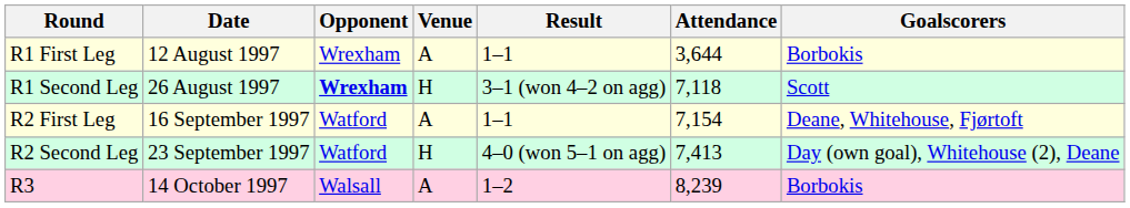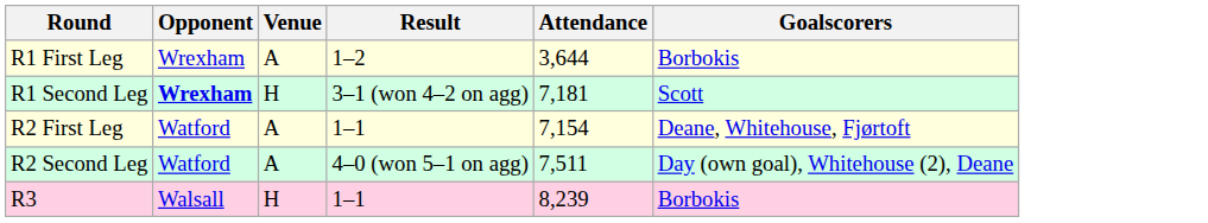 <table class="wikitable">
 <tr>
 <th>Round</th>
-<th>Date</th>
 <th>Opponent</th>
 <th>Venue</th>
 <th>Result</th>
 <th>Attendance</th>
 <th>Goalscorers</th>
 </tr>
 <tr style="background:#ffd;">
 <td>R1 First Leg</td>
-<td>12 August 1997</td>
 <td><a href='#'>Wrexham</a></td>
 <td>A</td>
-<td>1–1</td>
+<td>1–2</td>
 <td>3,644</td>
 <td><a href='#'>Borbokis</a></td>
 </tr>
 <tr style="background:#d0ffe3;">
 <td>R1 Second Leg</td>
-<td>26 August 1997</td>
 <td><strong><a href='#'>Wrexham</a></strong></td>
 <td>H</td>
 <td>3–1 (won 4–2 on agg)</td>
-<td>7,118</td>
+<td>7,181</td>
 <td><a href='#'>Scott</a></td>
 </tr>
 <tr style="background:#ffd;">
 <td>R2 First Leg</td>
-<td>16 September 1997</td>
 <td><a href='#'>Watford</a></td>
 <td>A</td>
 <td>1–1</td>
 <td>7,154</td>
 <td><a href='#'>Deane</a>, <a href='#'>Whitehouse</a>, <a href='#'>Fjørtoft</a></td>
 </tr>
 <tr style="background:#d0ffe3;">
 <td>R2 Second Leg</td>
-<td>23 September 1997</td>
 <td><a href='#'>Watford</a></td>
-<td>H</td>
+<td>A</td>
 <td>4–0 (won 5–1 on agg)</td>
-<td>7,413</td>
+<td>7,511</td>
 <td><a href='#'>Day</a> (own goal), <a href='#'>Whitehouse</a> (2), <a href='#'>Deane</a></td>
 </tr>
 <tr style="background:#ffd0e3;">
 <td>R3</td>
-<td>14 October 1997</td>
 <td><a href='#'>Walsall</a></td>
-<td>A</td>
-<td>1–2</td>
+<td>H</td>
+<td>1–1</td>
 <td>8,239</td>
 <td><a href='#'>Borbokis</a></td>
 </tr>
 </table>
